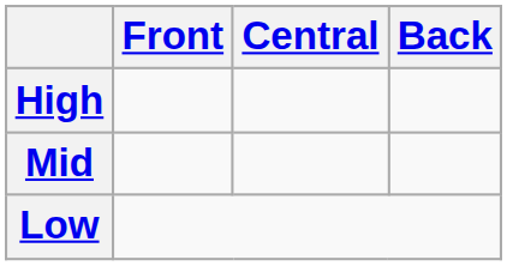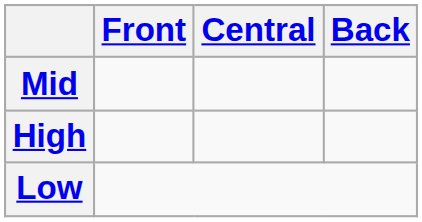 <table class="wikitable" style="text-align:center;">
 <tr>
 <th></th>
 <th><a href='#'>Front</a></th>
 <th><a href='#'>Central</a></th>
 <th><a href='#'>Back</a></th>
 </tr>
 <tr>
-<th><a href='#'>High</a></th>
+<th><a href='#'>Mid</a></th>
 <td></td>
 <td></td>
 <td></td>
 </tr>
 <tr>
-<th><a href='#'>Mid</a></th>
+<th><a href='#'>High</a></th>
 <td></td>
 <td></td>
 <td></td>
 </tr>
 <tr>
 <th><a href='#'>Low</a></th>
 <td colspan="3"></td>
 </tr>
 </table>
